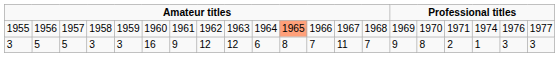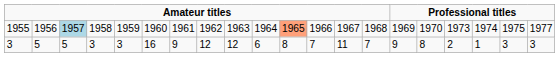 <table class="wikitable" style="font-size:90%;">
 <tr>
 <td colspan="14" align="center"><strong>Amateur titles</strong></td>
 <td colspan="6" align="center"><strong>Professional titles</strong></td>
 </tr>
 <tr>
 <td>1955</td>
 <td>1956</td>
-<td>1957</td>
+<td style="background: lightblue;">1957</td>
 <td>1958</td>
 <td>1959</td>
 <td>1960</td>
 <td>1961</td>
 <td>1962</td>
 <td>1963</td>
 <td>1964</td>
 <td style="background: lightsalmon;">1965</td>
 <td>1966</td>
 <td>1967</td>
 <td>1968</td>
 <td>1969</td>
 <td>1970</td>
-<td>1971</td>
+<td>1973</td>
 <td>1974</td>
-<td>1976</td>
+<td>1975</td>
 <td>1977</td>
 </tr>
 <tr>
 <td>3</td>
 <td>5</td>
 <td>5</td>
 <td>3</td>
 <td>3</td>
 <td>16</td>
 <td>9</td>
 <td>12</td>
 <td>12</td>
 <td>6</td>
 <td>8</td>
 <td>7</td>
 <td>11</td>
 <td>7</td>
 <td>9</td>
 <td>8</td>
 <td>2</td>
 <td>1</td>
 <td>3</td>
 <td>3</td>
 </tr>
 </table>
